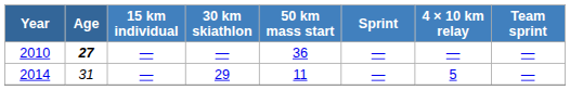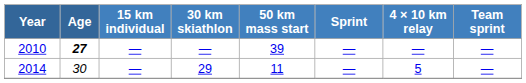 <table class="wikitable" style="font-size:95%; text-align:center; border:grey solid 1px; border-collapse:collapse; background:#ffffff;">
 <tr>
 <th style="background-color:#369; color:white; width:60px;"> Year </th>
 <th style="background-color:#369; color:white; width:40px;"> Age </th>
 <th style="background-color:#4180be; color:white; width:75px;"> 15 km <br> individual </th>
 <th style="background-color:#4180be; color:white; width:75px;"> 30 km <br> skiathlon </th>
 <th style="background-color:#4180be; color:white; width:75px;"> 50 km <br> mass start </th>
 <th style="background-color:#4180be; color:white; width:75px;"> Sprint </th>
 <th style="background-color:#4180be; color:white; width:75px;"> 4 × 10 km <br> relay </th>
 <th style="background-color:#4180be; color:white; width:75px;"> Team <br> sprint </th>
 </tr>
 <tr>
 <td><a href='#'>2010</a></td>
 <td><strong><em>27</em></strong></td>
 <td><a href='#'>—</a></td>
 <td><a href='#'>—</a></td>
-<td><a href='#'>36</a></td>
+<td><a href='#'>39</a></td>
 <td><a href='#'>—</a></td>
 <td><a href='#'>—</a></td>
 <td><a href='#'>—</a></td>
 </tr>
 <tr>
 <td><a href='#'>2014</a></td>
-<td><em>31</em></td>
+<td><em>30</em></td>
 <td><a href='#'>—</a></td>
 <td><a href='#'>29</a></td>
 <td><a href='#'>11</a></td>
 <td><a href='#'>—</a></td>
 <td><a href='#'>5</a></td>
 <td><a href='#'>—</a></td>
 </tr>
 <tr>
 </tr>
 </table>
